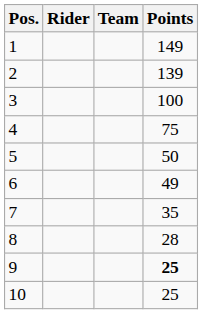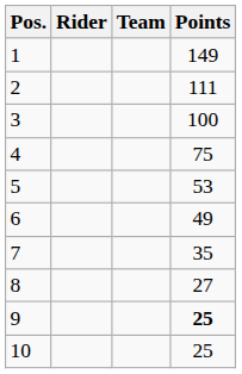 <table class="wikitable sortable">
 <tr>
 <th>Pos.</th>
 <th>Rider</th>
 <th>Team</th>
 <th>Points</th>
 </tr>
 <tr>
 <td>1</td>
 <td></td>
 <td></td>
 <td align=center>149</td>
 </tr>
 <tr>
 <td>2</td>
 <td></td>
 <td></td>
-<td align=center>139</td>
+<td align=center>111</td>
 </tr>
 <tr>
 <td>3</td>
 <td></td>
 <td></td>
 <td align=center>100</td>
 </tr>
 <tr>
 <td>4</td>
 <td></td>
 <td></td>
 <td align=center>75</td>
 </tr>
 <tr>
 <td>5</td>
 <td></td>
 <td></td>
-<td align=center>50</td>
+<td align=center>53</td>
 </tr>
 <tr>
 <td>6</td>
 <td></td>
 <td></td>
 <td align=center>49</td>
 </tr>
 <tr>
 <td>7</td>
 <td></td>
 <td></td>
 <td align=center>35</td>
 </tr>
 <tr>
 <td>8</td>
 <td></td>
 <td></td>
-<td align=center>28</td>
+<td align=center>27</td>
 </tr>
 <tr>
 <td>9</td>
 <td></td>
 <td></td>
 <td align=center><strong>25</strong></td>
 </tr>
 <tr>
 <td>10</td>
 <td></td>
 <td></td>
 <td align=center>25</td>
 </tr>
 </table>
